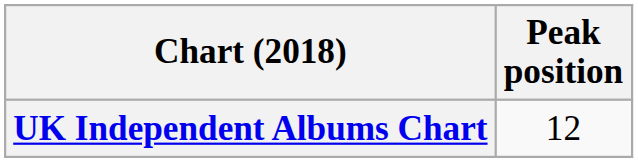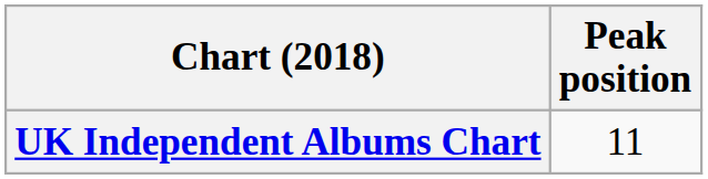 <table class="wikitable sortable plainrowheaders" style="text-align:center">
 <tr>
 <th scope="col">Chart (2018)</th>
 <th scope="col">Peak<br> position</th>
 </tr>
 <tr>
 <th scope="row"><a href='#'>UK Independent Albums Chart</a></th>
-<td>12</td>
+<td>11</td>
 </tr>
 </table>
